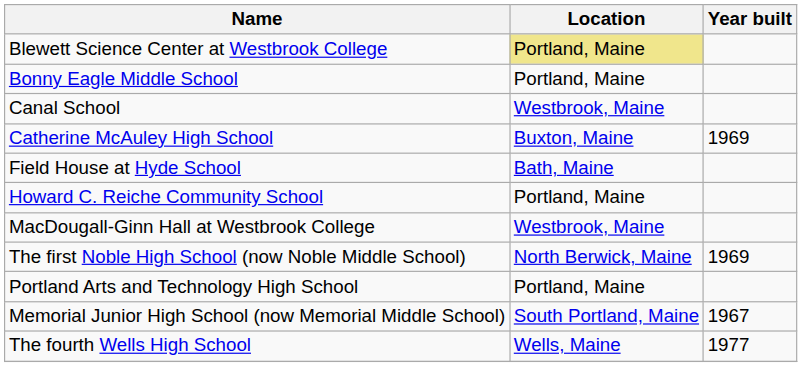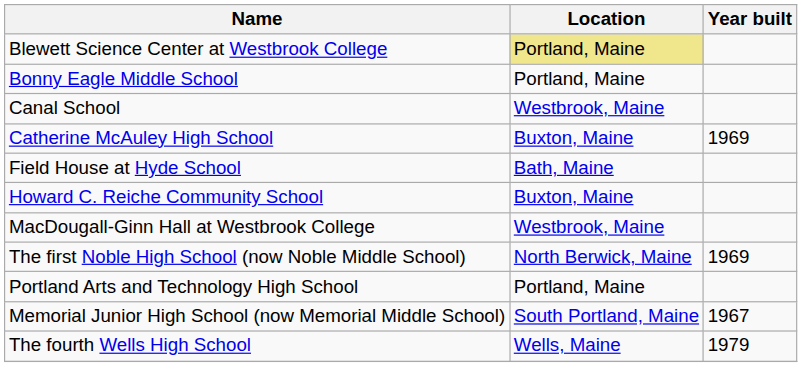 <table class="wikitable">
 <tr>
 <th>Name</th>
 <th>Location</th>
 <th>Year built</th>
 </tr>
 <tr>
 <td>Blewett Science Center at <a href='#'>Westbrook College</a></td>
 <td style="background: khaki;">Portland, Maine</td>
 <td></td>
 </tr>
 <tr>
 <td><a href='#'>Bonny Eagle Middle School</a></td>
 <td>Portland, Maine</td>
 <td></td>
 </tr>
 <tr>
 <td>Canal School</td>
 <td><a href='#'>Westbrook, Maine</a></td>
 <td></td>
 </tr>
 <tr>
 <td><a href='#'>Catherine McAuley High School</a></td>
 <td><a href='#'>Buxton, Maine</a></td>
 <td>1969</td>
 </tr>
 <tr>
 <td>Field House at <a href='#'>Hyde School</a></td>
 <td><a href='#'>Bath, Maine</a></td>
 <td></td>
 </tr>
 <tr>
 <td><a href='#'>Howard C. Reiche Community School</a></td>
-<td>Portland, Maine</td>
+<td><a href='#'>Buxton, Maine</a></td>
 <td></td>
 </tr>
 <tr>
 <td>MacDougall-Ginn Hall at Westbrook College</td>
 <td><a href='#'>Westbrook, Maine</a></td>
 <td></td>
 </tr>
 <tr>
 <td>The first <a href='#'>Noble High School</a> (now Noble Middle School)</td>
 <td><a href='#'>North Berwick, Maine</a></td>
 <td>1969</td>
 </tr>
 <tr>
 <td>Portland Arts and Technology High School</td>
 <td>Portland, Maine</td>
 <td></td>
 </tr>
 <tr>
 <td>Memorial Junior High School (now Memorial Middle School)</td>
 <td><a href='#'>South Portland, Maine</a></td>
 <td>1967</td>
 </tr>
 <tr>
 <td>The fourth <a href='#'>Wells High School</a></td>
 <td><a href='#'>Wells, Maine</a></td>
-<td>1977</td>
+<td>1979</td>
 </tr>
 <tr>
 </tr>
 </table>
